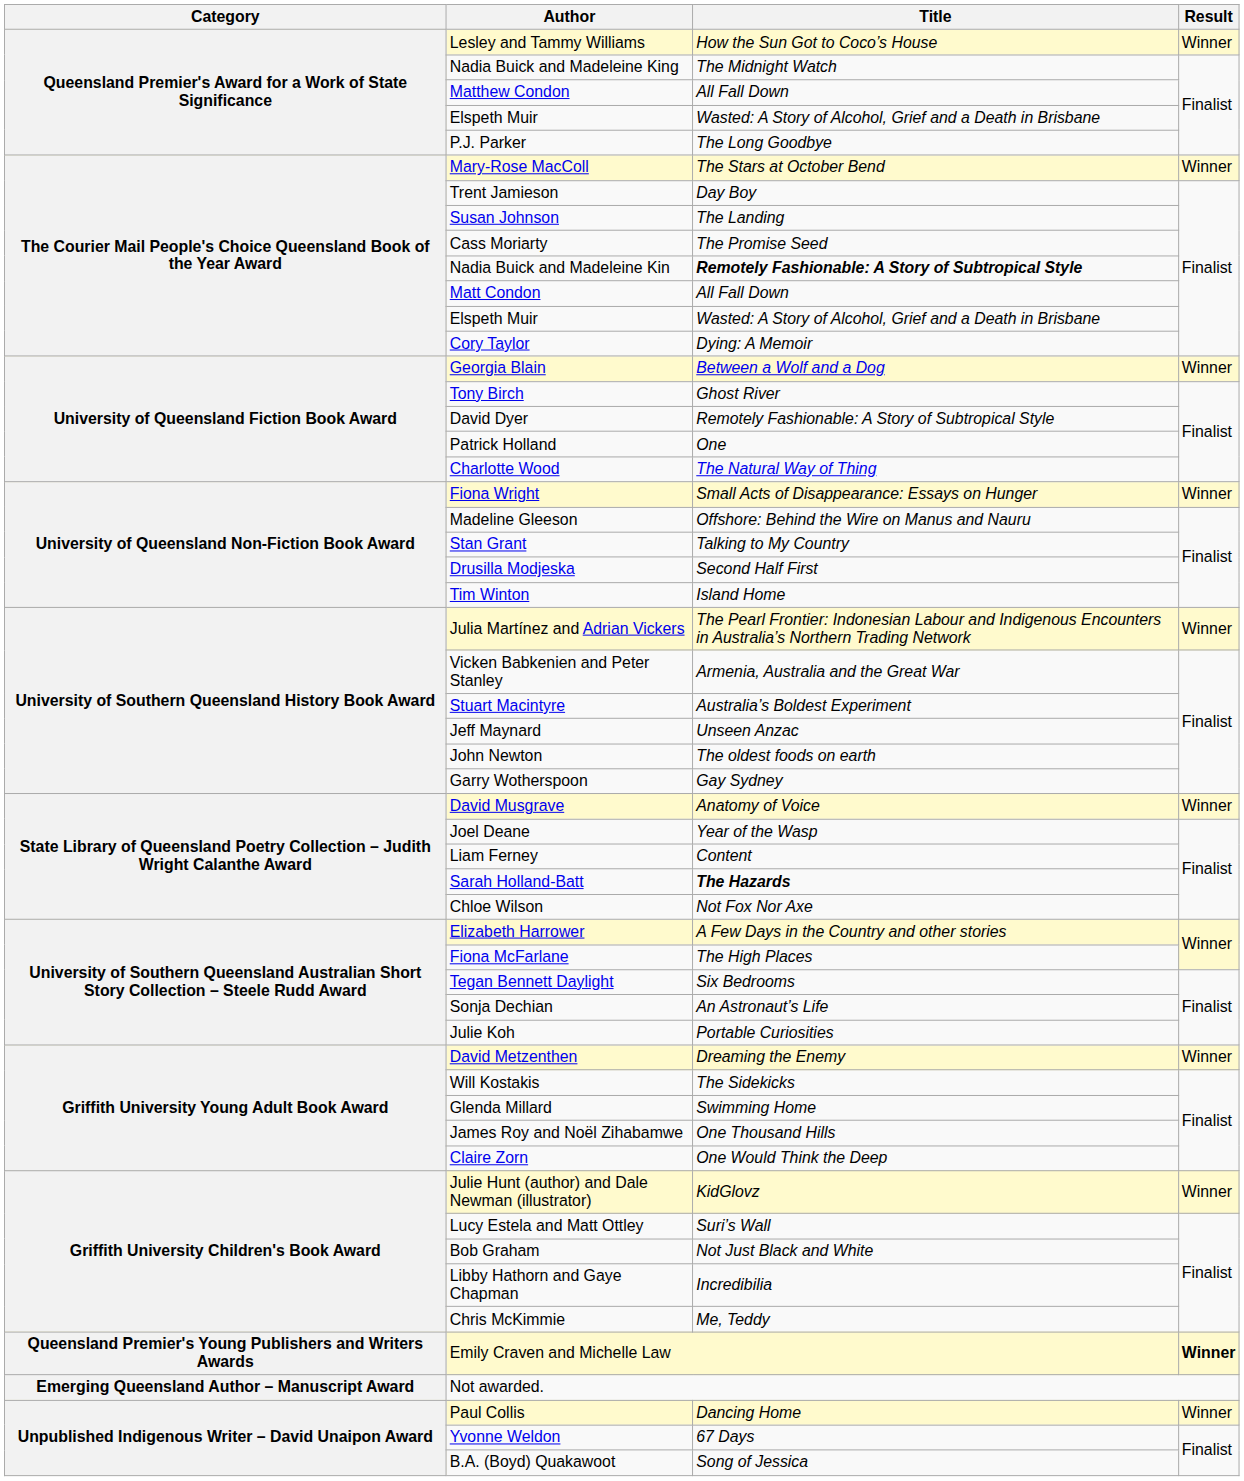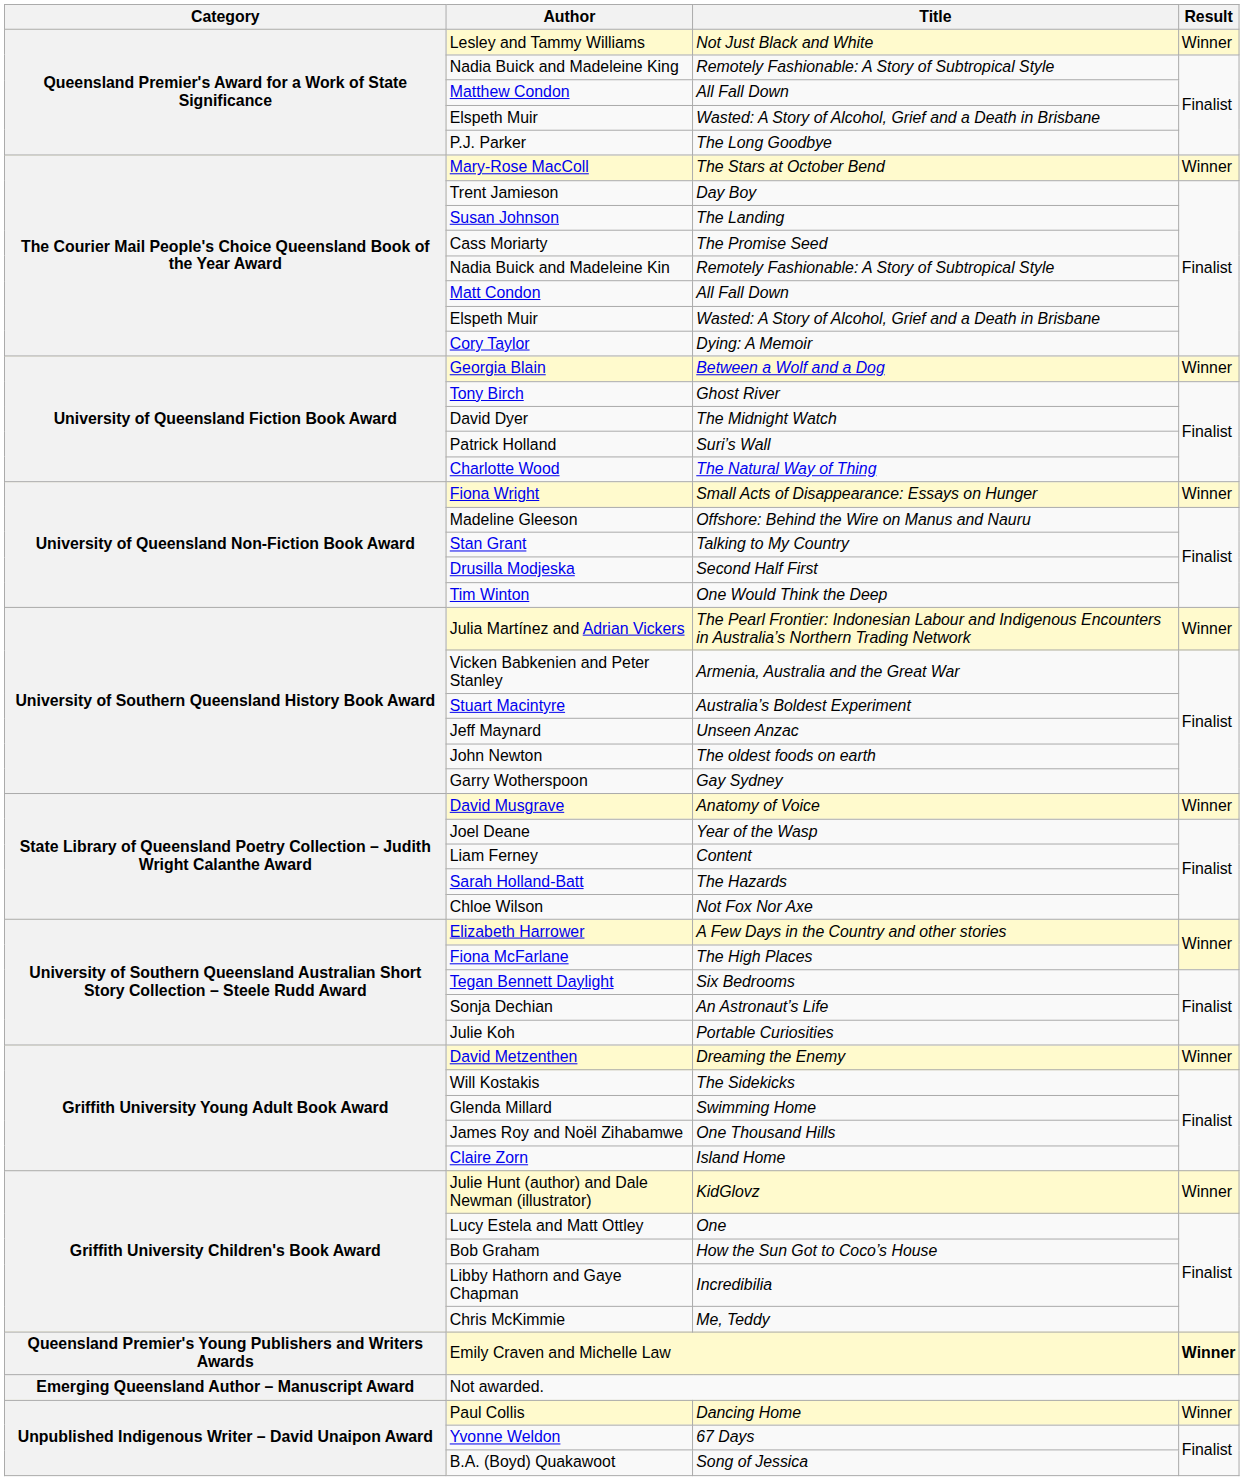 <table class="wikitable sortable">
 <tr>
 <th>Category</th>
 <th>Author</th>
 <th>Title</th>
 <th>Result</th>
 </tr>
 <tr style="background:LemonChiffon; color:black">
 <th rowspan="5">Queensland Premier's Award for a Work of State Significance</th>
 <td>Lesley and Tammy Williams</td>
-<td><em>How the Sun Got to Coco’s House</em></td>
+<td><em>Not Just Black and White</em></td>
 <td>Winner</td>
 </tr>
 <tr>
 <td>Nadia Buick and Madeleine King</td>
-<td><em>The Midnight Watch</em></td>
+<td><em>Remotely Fashionable: A Story of Subtropical Style</em></td>
 <td rowspan="4">Finalist</td>
 </tr>
 <tr>
 <td><a href='#'>Matthew Condon</a></td>
 <td><em>All Fall Down</em></td>
 </tr>
 <tr>
 <td>Elspeth Muir</td>
 <td><em>Wasted: A Story of Alcohol, Grief and a Death in Brisbane</em></td>
 </tr>
 <tr>
 <td>P.J. Parker</td>
 <td><em>The Long Goodbye</em></td>
 </tr>
 <tr style="background:LemonChiffon; color:black">
 <th rowspan="8">The Courier Mail People's Choice Queensland Book of the Year Award</th>
 <td><a href='#'>Mary-Rose MacColl</a></td>
 <td><em>The Stars at October Bend</em></td>
 <td>Winner</td>
 </tr>
 <tr>
 <td>Trent Jamieson</td>
 <td><em>Day Boy</em></td>
 <td rowspan="7">Finalist</td>
 </tr>
 <tr>
 <td><a href='#'>Susan Johnson</a></td>
 <td><em>The Landing</em></td>
 </tr>
 <tr>
 <td>Cass Moriarty</td>
 <td><em>The Promise Seed</em></td>
 </tr>
 <tr>
 <td>Nadia Buick and Madeleine Kin</td>
-<td><strong><em>Remotely Fashionable: A Story of Subtropical Style</em></strong></td>
+<td><em>Remotely Fashionable: A Story of Subtropical Style</em></td>
 </tr>
 <tr>
 <td><a href='#'>Matt Condon</a></td>
 <td><em>All Fall Down</em></td>
 </tr>
 <tr>
 <td>Elspeth Muir</td>
 <td><em>Wasted: A Story of Alcohol, Grief and a Death in Brisbane</em></td>
 </tr>
 <tr>
 <td><a href='#'>Cory Taylor</a></td>
 <td><em>Dying: A Memoir</em></td>
 </tr>
 <tr style="background:LemonChiffon; color:black">
 <th rowspan="5">University of Queensland Fiction Book Award</th>
 <td><a href='#'>Georgia Blain</a></td>
 <td><em><a href='#'>Between a Wolf and a Dog</a></em></td>
 <td>Winner</td>
 </tr>
 <tr>
 <td><a href='#'>Tony Birch</a></td>
 <td><em>Ghost River</em></td>
 <td rowspan="4">Finalist</td>
 </tr>
 <tr>
 <td>David Dyer</td>
-<td><em>Remotely Fashionable: A Story of Subtropical Style</em></td>
+<td><em>The Midnight Watch</em></td>
 </tr>
 <tr>
 <td>Patrick Holland</td>
-<td><em>One</em></td>
+<td><em>Suri’s Wall</em></td>
 </tr>
 <tr>
 <td><a href='#'>Charlotte Wood</a></td>
 <td><em><a href='#'>The Natural Way of Thing</a></em></td>
 </tr>
 <tr style="background:LemonChiffon; color:black">
 <th rowspan="5">University of Queensland Non-Fiction Book Award</th>
 <td><a href='#'>Fiona Wright</a></td>
 <td><em>Small Acts of Disappearance: Essays on Hunger</em></td>
 <td>Winner</td>
 </tr>
 <tr>
 <td>Madeline Gleeson</td>
 <td><em>Offshore: Behind the Wire on Manus and Nauru</em></td>
 <td rowspan="4">Finalist</td>
 </tr>
 <tr>
 <td><a href='#'>Stan Grant</a></td>
 <td><em>Talking to My Country</em></td>
 </tr>
 <tr>
 <td><a href='#'>Drusilla Modjeska</a></td>
 <td><em>Second Half First</em></td>
 </tr>
 <tr>
 <td><a href='#'>Tim Winton</a></td>
-<td><em>Island Home</em></td>
+<td><em>One Would Think the Deep</em></td>
 </tr>
 <tr style="background:LemonChiffon; color:black">
 <th rowspan="6">University of Southern Queensland History Book Award</th>
 <td>Julia Martínez and <a href='#'>Adrian Vickers</a></td>
 <td><em>The Pearl Frontier: Indonesian Labour and Indigenous Encounters in Australia’s Northern Trading Network</em></td>
 <td>Winner</td>
 </tr>
 <tr>
 <td>Vicken Babkenien and Peter Stanley</td>
 <td><em>Armenia, Australia and the Great War</em></td>
 <td rowspan="5">Finalist</td>
 </tr>
 <tr>
 <td><a href='#'>Stuart Macintyre</a></td>
 <td><em>Australia’s Boldest Experiment</em></td>
 </tr>
 <tr>
 <td>Jeff Maynard</td>
 <td><em>Unseen Anzac</em></td>
 </tr>
 <tr>
 <td>John Newton</td>
 <td><em>The oldest foods on earth</em></td>
 </tr>
 <tr>
 <td>Garry Wotherspoon</td>
 <td><em>Gay Sydney</em></td>
 </tr>
 <tr style="background:LemonChiffon; color:black">
 <th rowspan="5">State Library of Queensland Poetry Collection – Judith Wright Calanthe Award</th>
 <td><a href='#'>David Musgrave</a></td>
 <td><em>Anatomy of Voice</em></td>
 <td>Winner</td>
 </tr>
 <tr>
 <td>Joel Deane</td>
 <td><em>Year of the Wasp</em></td>
 <td rowspan="4">Finalist</td>
 </tr>
 <tr>
 <td>Liam Ferney</td>
 <td><em>Content</em></td>
 </tr>
 <tr>
 <td><a href='#'>Sarah Holland-Batt</a></td>
-<td><strong><em>The Hazards</em></strong></td>
+<td><em>The Hazards</em></td>
 </tr>
 <tr>
 <td>Chloe Wilson</td>
 <td><em>Not Fox Nor Axe</em></td>
 </tr>
 <tr style="background:LemonChiffon; color:black">
 <th rowspan="5">University of Southern Queensland Australian Short Story Collection – Steele Rudd Award</th>
 <td><a href='#'>Elizabeth Harrower</a></td>
 <td><em>A Few Days in the Country and other stories</em></td>
 <td rowspan="2">Winner</td>
 </tr>
 <tr>
 <td><a href='#'>Fiona McFarlane</a></td>
 <td><em>The High Places</em></td>
 </tr>
 <tr>
 <td><a href='#'>Tegan Bennett Daylight</a></td>
 <td><em>Six Bedrooms</em></td>
 <td rowspan="3">Finalist</td>
 </tr>
 <tr>
 <td>Sonja Dechian</td>
 <td><em>An Astronaut’s Life</em></td>
 </tr>
 <tr>
 <td>Julie Koh</td>
 <td><em>Portable Curiosities</em></td>
 </tr>
 <tr style="background:LemonChiffon; color:black">
 <th rowspan="5">Griffith University Young Adult Book Award</th>
 <td><a href='#'>David Metzenthen</a></td>
 <td><em>Dreaming the Enemy</em></td>
 <td>Winner</td>
 </tr>
 <tr>
 <td>Will Kostakis</td>
 <td><em>The Sidekicks</em></td>
 <td rowspan="4">Finalist</td>
 </tr>
 <tr>
 <td>Glenda Millard</td>
 <td><em>Swimming Home</em></td>
 </tr>
 <tr>
 <td>James Roy and Noël Zihabamwe</td>
 <td><em>One Thousand Hills</em></td>
 </tr>
 <tr>
 <td><a href='#'>Claire Zorn</a></td>
-<td><em>One Would Think the Deep</em></td>
+<td><em>Island Home</em></td>
 </tr>
 <tr style="background:LemonChiffon; color:black">
 <th rowspan="5">Griffith University Children's Book Award</th>
 <td>Julie Hunt (author) and Dale Newman (illustrator)</td>
 <td><em>KidGlovz</em></td>
 <td>Winner</td>
 </tr>
 <tr>
 <td>Lucy Estela and Matt Ottley</td>
-<td><em>Suri’s Wall</em></td>
+<td><em>One</em></td>
 <td rowspan="4">Finalist</td>
 </tr>
 <tr>
 <td>Bob Graham</td>
-<td><em>Not Just Black and White</em></td>
+<td><em>How the Sun Got to Coco’s House</em></td>
 </tr>
 <tr>
 <td>Libby Hathorn and Gaye Chapman</td>
 <td><em>Incredibilia</em></td>
 </tr>
 <tr>
 <td>Chris McKimmie</td>
 <td><em>Me, Teddy</em></td>
 </tr>
 <tr style="background:LemonChiffon; color:black">
 <th>Queensland Premier's Young Publishers and Writers Awards</th>
 <td colspan="2">Emily Craven and Michelle Law</td>
 <td><strong>Winner</strong></td>
 </tr>
 <tr>
 <th>Emerging Queensland Author – Manuscript Award</th>
 <td colspan="3">Not awarded.</td>
 </tr>
 <tr style="background:LemonChiffon; color:black">
 <th rowspan="3">Unpublished Indigenous Writer – David Unaipon Award</th>
 <td>Paul Collis</td>
 <td><em>Dancing Home</em></td>
 <td>Winner</td>
 </tr>
 <tr>
 <td><a href='#'>Yvonne Weldon</a>  </td>
 <td><em>67 Days</em></td>
 <td rowspan="2">Finalist</td>
 </tr>
 <tr>
 <td>B.A. (Boyd) Quakawoot</td>
 <td><em>Song of Jessica</em></td>
 </tr>
 </table>
